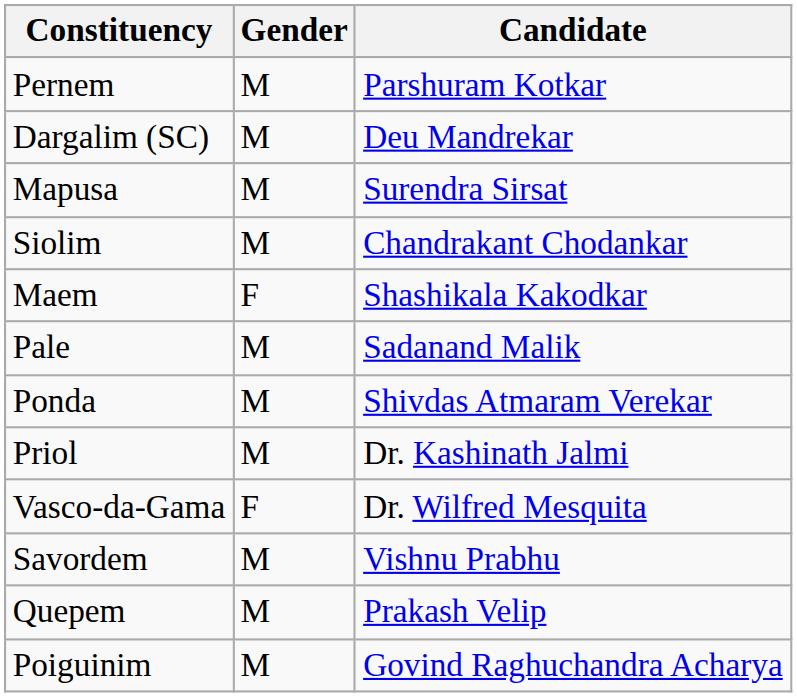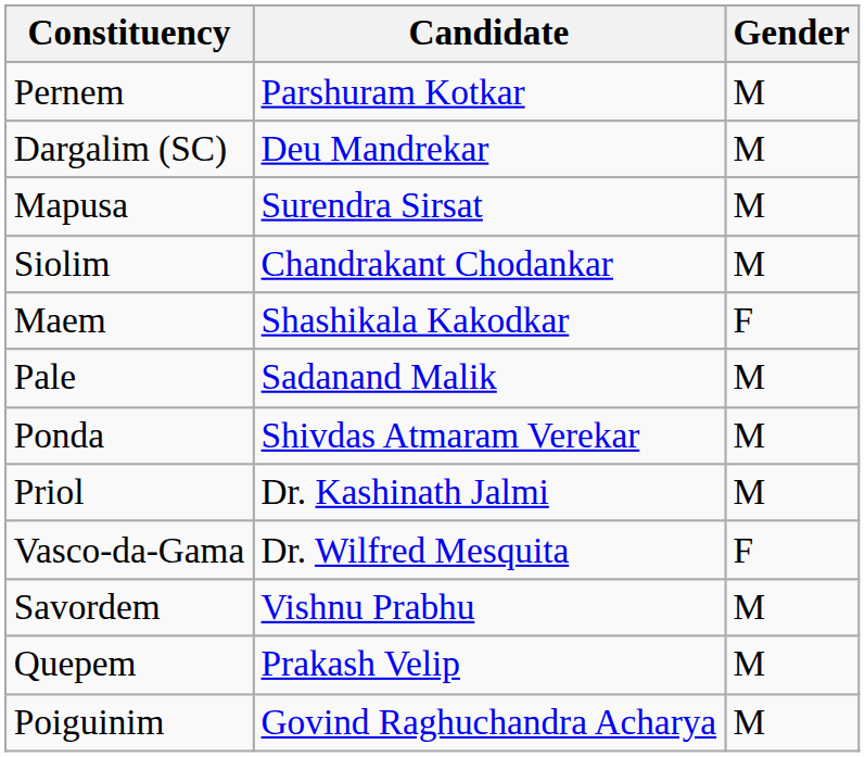 <table class="wikitable">
 <tr>
 <th>Constituency</th>
+<th>Candidate</th>
 <th>Gender</th>
-<th>Candidate</th>
 </tr>
 <tr>
 <td>Pernem</td>
+<td><a href='#'>Parshuram Kotkar</a></td>
 <td>M</td>
-<td><a href='#'>Parshuram Kotkar</a></td>
 </tr>
 <tr>
 <td>Dargalim (SC)</td>
+<td><a href='#'>Deu Mandrekar</a></td>
 <td>M</td>
-<td><a href='#'>Deu Mandrekar</a></td>
 </tr>
 <tr>
 <td>Mapusa</td>
+<td><a href='#'>Surendra Sirsat</a></td>
 <td>M</td>
-<td><a href='#'>Surendra Sirsat</a></td>
 </tr>
 <tr>
 <td>Siolim</td>
+<td><a href='#'>Chandrakant Chodankar</a></td>
 <td>M</td>
-<td><a href='#'>Chandrakant Chodankar</a></td>
 </tr>
 <tr>
 <td>Maem</td>
+<td><a href='#'>Shashikala Kakodkar</a></td>
 <td>F</td>
-<td><a href='#'>Shashikala Kakodkar</a></td>
 </tr>
 <tr>
 <td>Pale</td>
+<td><a href='#'>Sadanand Malik</a></td>
 <td>M</td>
-<td><a href='#'>Sadanand Malik</a></td>
 </tr>
 <tr>
 <td>Ponda</td>
+<td><a href='#'>Shivdas Atmaram Verekar</a></td>
 <td>M</td>
-<td><a href='#'>Shivdas Atmaram Verekar</a></td>
 </tr>
 <tr>
 <td>Priol</td>
+<td>Dr. <a href='#'>Kashinath Jalmi</a></td>
 <td>M</td>
-<td>Dr. <a href='#'>Kashinath Jalmi</a></td>
 </tr>
 <tr>
 <td>Vasco-da-Gama</td>
+<td>Dr. <a href='#'>Wilfred Mesquita</a></td>
 <td>F</td>
-<td>Dr. <a href='#'>Wilfred Mesquita</a></td>
 </tr>
 <tr>
 <td>Savordem</td>
+<td><a href='#'>Vishnu Prabhu</a></td>
 <td>M</td>
-<td><a href='#'>Vishnu Prabhu</a></td>
 </tr>
 <tr>
 <td>Quepem</td>
+<td><a href='#'>Prakash Velip</a></td>
 <td>M</td>
-<td><a href='#'>Prakash Velip</a></td>
 </tr>
 <tr>
 <td>Poiguinim</td>
+<td><a href='#'>Govind Raghuchandra Acharya</a></td>
 <td>M</td>
-<td><a href='#'>Govind Raghuchandra Acharya</a></td>
 </tr>
 </table>
